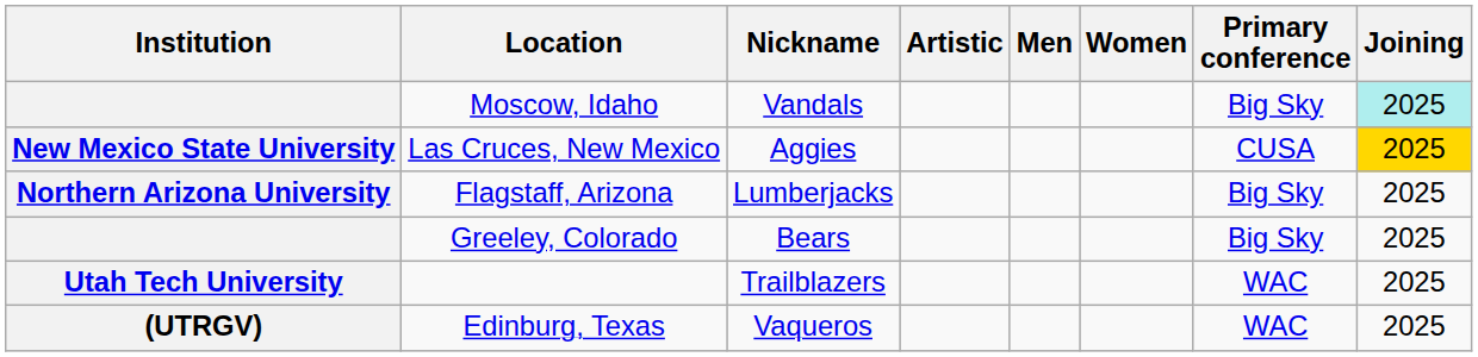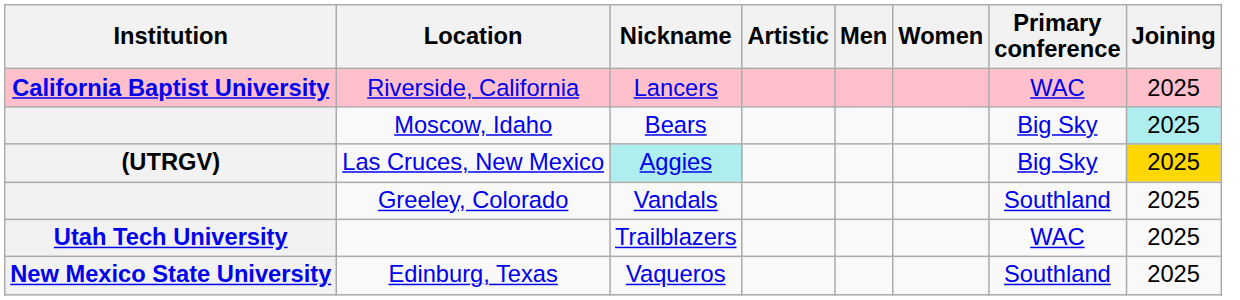 <table class="wikitable sortable" style="text-align:center">
 <tr>
 <th>Institution</th>
 <th>Location</th>
 <th>Nickname</th>
 <th>Artistic</th>
 <th>Men</th>
 <th>Women</th>
 <th>Primary<br>conference</th>
 <th>Joining</th>
 </tr>
+<tr bgcolor=pink>
+<td><strong><a href='#'>California Baptist University</a></strong></td>
+<td><a href='#'>Riverside, California</a></td>
+<td><a href='#'>Lancers</a></td>
+<td></td>
+<td></td>
+<td></td>
+<td><a href='#'>WAC</a></td>
+<td>2025</td>
+</tr>
 <tr>
 <th></th>
 <td><a href='#'>Moscow, Idaho</a></td>
-<td><a href='#'>Vandals</a></td>
+<td><a href='#'>Bears</a></td>
 <td></td>
 <td></td>
 <td></td>
 <td><a href='#'>Big Sky</a></td>
 <td style="background: paleturquoise;">2025</td>
 </tr>
 <tr>
-<th><a href='#'>New Mexico State University</a></th>
+<th> (UTRGV)</th>
 <td><a href='#'>Las Cruces, New Mexico</a></td>
-<td><a href='#'>Aggies</a></td>
-<td></td>
-<td></td>
-<td></td>
-<td><a href='#'>CUSA</a></td>
-<td style="background: gold;">2025</td>
-</tr>
-<tr>
-<th><a href='#'>Northern Arizona University</a></th>
-<td><a href='#'>Flagstaff, Arizona</a></td>
-<td><a href='#'>Lumberjacks</a></td>
+<td style="background: paleturquoise;"><a href='#'>Aggies</a></td>
 <td></td>
 <td></td>
 <td></td>
 <td><a href='#'>Big Sky</a></td>
-<td>2025</td>
+<td style="background: gold;">2025</td>
 </tr>
 <tr>
 <th></th>
 <td><a href='#'>Greeley, Colorado</a></td>
-<td><a href='#'>Bears</a></td>
+<td><a href='#'>Vandals</a></td>
 <td></td>
 <td></td>
 <td></td>
-<td><a href='#'>Big Sky</a></td>
+<td><a href='#'>Southland</a></td>
 <td>2025</td>
 </tr>
 <tr>
 <th><a href='#'>Utah Tech University</a></th>
 <td></td>
 <td><a href='#'>Trailblazers</a></td>
 <td></td>
 <td></td>
 <td></td>
 <td><a href='#'>WAC</a></td>
 <td>2025</td>
 </tr>
 <tr>
-<th> (UTRGV)</th>
+<th><a href='#'>New Mexico State University</a></th>
 <td><a href='#'>Edinburg, Texas</a></td>
 <td><a href='#'>Vaqueros</a></td>
 <td></td>
 <td></td>
 <td></td>
-<td><a href='#'>WAC</a></td>
+<td><a href='#'>Southland</a></td>
 <td>2025</td>
 </tr>
 </table>
